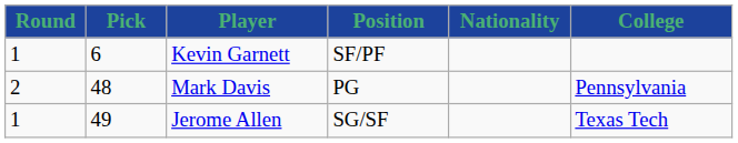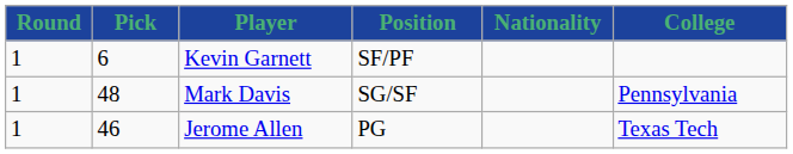 <table class="wikitable sortable" border="1">
 <tr>
 <th style="background:#1C429C; color:#4AB073" width="10%">Round</th>
 <th style="background:#1C429C; color:#4AB073" width="10%">Pick</th>
 <th style="background:#1C429C; color:#4AB073" width="20%">Player</th>
 <th style="background:#1C429C; color:#4AB073" width="15%">Position</th>
 <th style="background:#1C429C; color:#4AB073" width="15%">Nationality</th>
 <th style="background:#1C429C; color:#4AB073" width="20%">College</th>
 </tr>
 <tr>
 <td>1</td>
 <td>6</td>
 <td><a href='#'>Kevin Garnett</a></td>
 <td>SF/PF</td>
 <td></td>
 <td></td>
 </tr>
 <tr>
-<td>2</td>
+<td>1</td>
 <td>48</td>
 <td><a href='#'>Mark Davis</a></td>
-<td>PG</td>
+<td>SG/SF</td>
 <td></td>
 <td><a href='#'>Pennsylvania</a></td>
 </tr>
 <tr>
 <td>1</td>
-<td>49</td>
+<td>46</td>
 <td><a href='#'>Jerome Allen</a></td>
-<td>SG/SF</td>
+<td>PG</td>
 <td></td>
 <td><a href='#'>Texas Tech</a></td>
 </tr>
 </table>
